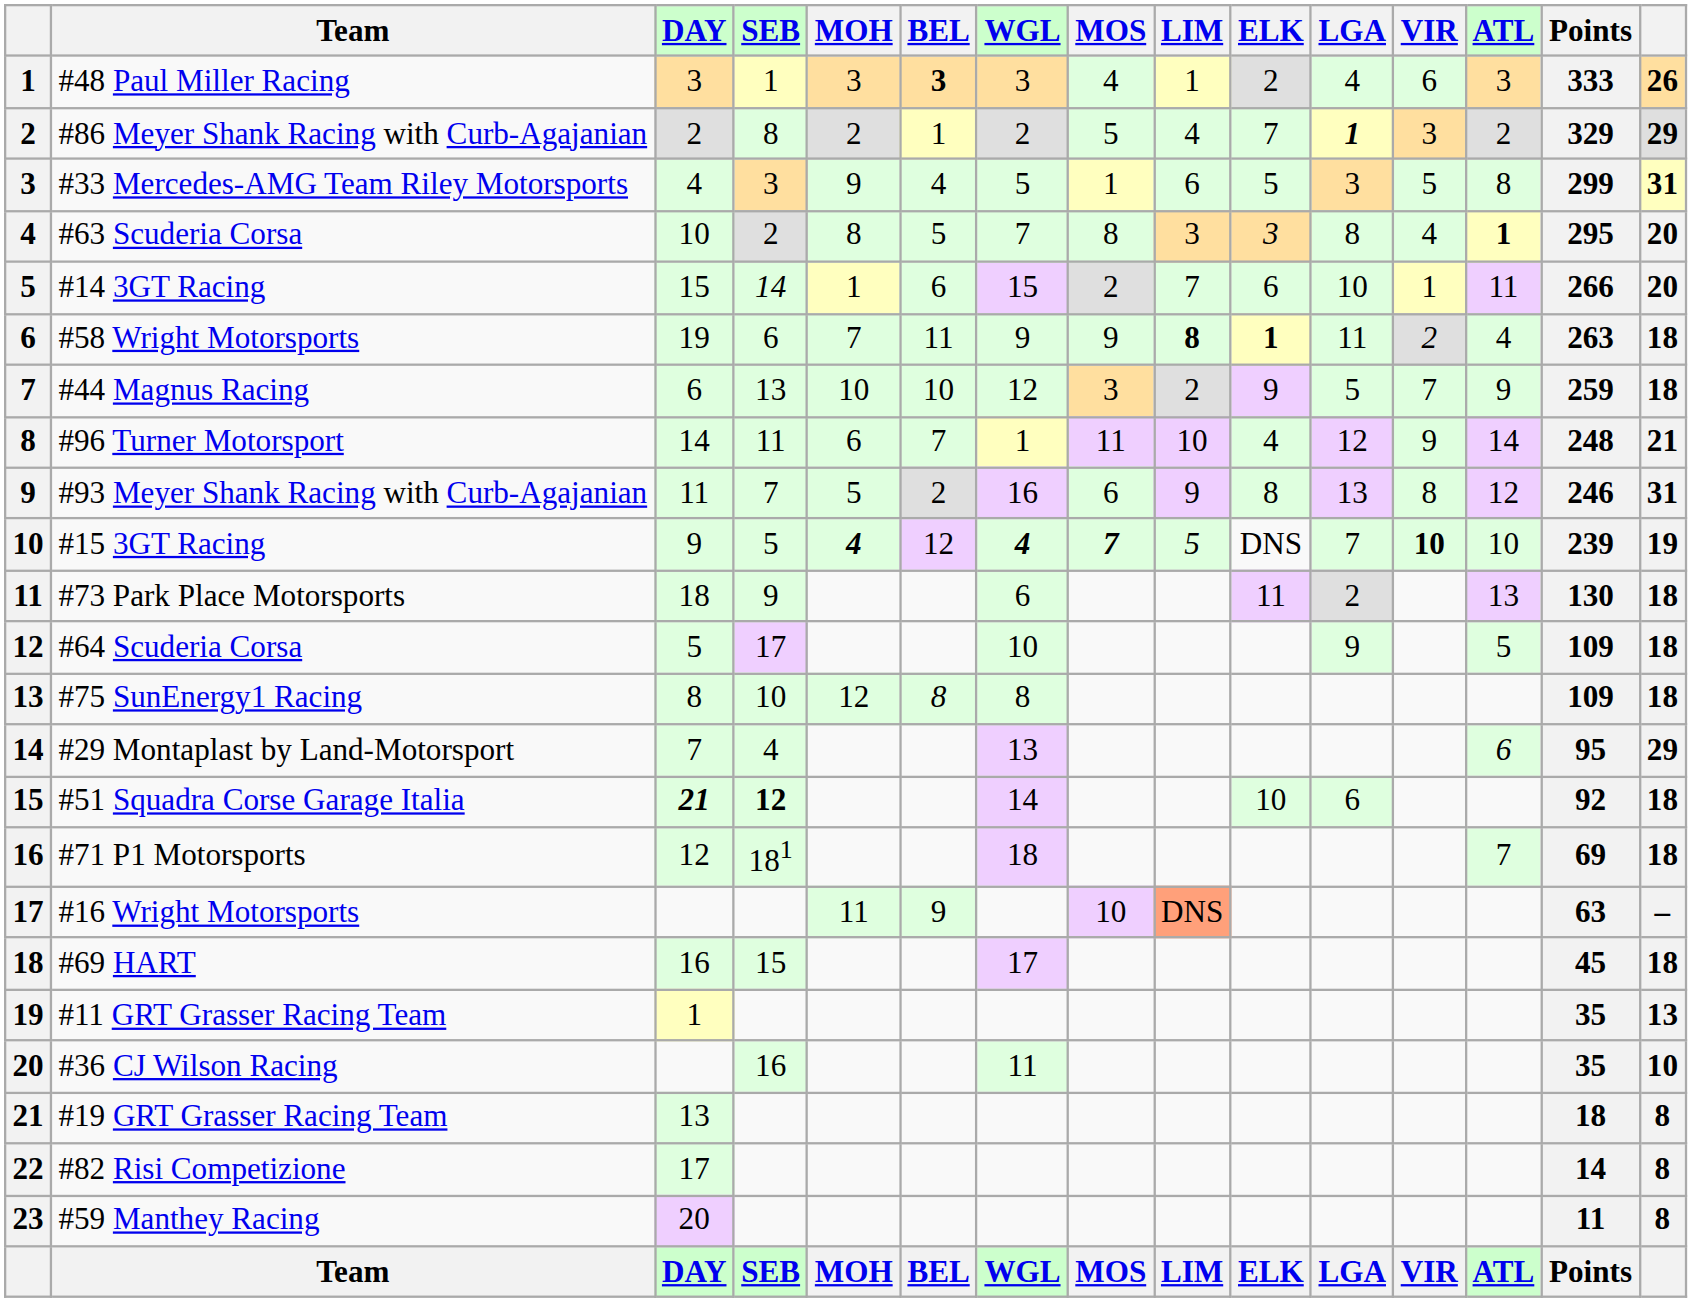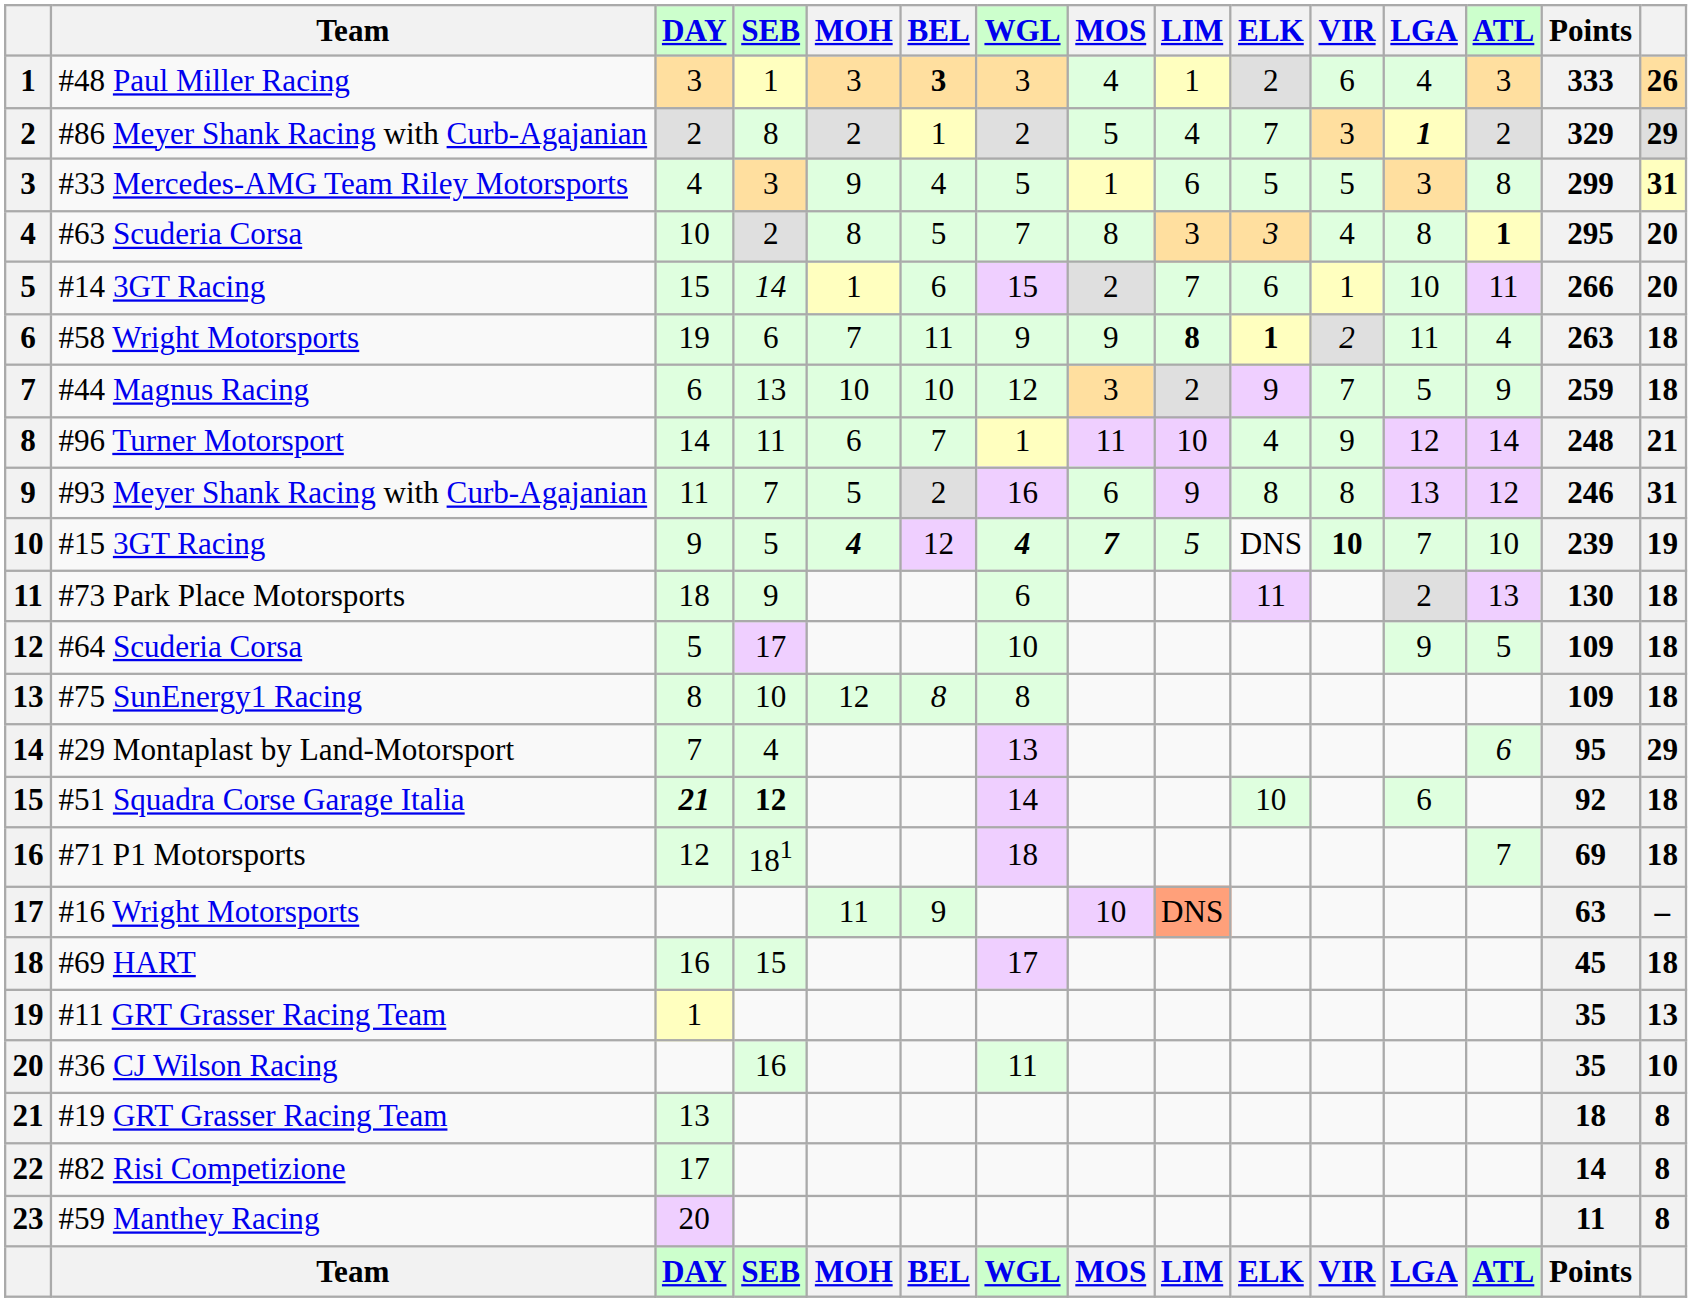 <table class="wikitable" style="font-size:85%; text-align:center">
 <tr style="background:#f9f9f9; vertical-align:top;">
 <th valign=middle></th>
 <th valign=middle>Team</th>
 <td style="background:#ccffcc;"><strong><a href='#'>DAY</a></strong></td>
 <td style="background:#ccffcc;"><strong><a href='#'>SEB</a></strong></td>
 <th><a href='#'>MOH</a></th>
 <th><a href='#'>BEL</a></th>
 <td style="background:#ccffcc;"><strong><a href='#'>WGL</a></strong></td>
 <th><a href='#'>MOS</a></th>
 <th><a href='#'>LIM</a></th>
 <th><a href='#'>ELK</a></th>
+<th><a href='#'>VIR</a></th>
 <th><a href='#'>LGA</a></th>
-<th><a href='#'>VIR</a></th>
 <td style="background:#ccffcc;"><strong><a href='#'>ATL</a></strong></td>
 <th valign=middle>Points</th>
 <th valign=middle></th>
 </tr>
 <tr>
 <th>1</th>
 <td align=left>#48 <a href='#'>Paul Miller Racing</a></td>
 <td style="background:#ffdf9f;">3</td>
 <td style="background:#ffffbf;">1</td>
 <td style="background:#ffdf9f;">3</td>
 <td style="background:#ffdf9f;"><strong>3</strong></td>
 <td style="background:#ffdf9f;">3</td>
 <td style="background:#dfffdf;">4</td>
 <td style="background:#ffffbf;">1</td>
 <td style="background:#dfdfdf;">2</td>
+<td style="background:#dfffdf;">6</td>
 <td style="background:#dfffdf;">4</td>
-<td style="background:#dfffdf;">6</td>
 <td style="background:#ffdf9f;">3</td>
 <th>333</th>
 <th style="background:#ffdf9f;">26</th>
 </tr>
 <tr>
 <th>2</th>
 <td align=left>#86 <a href='#'>Meyer Shank Racing</a> with <a href='#'>Curb-Agajanian</a></td>
 <td style="background:#dfdfdf;">2</td>
 <td style="background:#dfffdf;">8</td>
 <td style="background:#dfdfdf;">2</td>
 <td style="background:#ffffbf;">1</td>
 <td style="background:#dfdfdf;">2</td>
 <td style="background:#dfffdf;">5</td>
 <td style="background:#dfffdf;">4</td>
 <td style="background:#dfffdf;">7</td>
+<td style="background:#ffdf9f;">3</td>
 <td style="background:#ffffbf;"><strong><em>1</em></strong></td>
-<td style="background:#ffdf9f;">3</td>
 <td style="background:#dfdfdf;">2</td>
 <th>329</th>
 <th style="background:#dfdfdf;">29</th>
 </tr>
 <tr>
 <th>3</th>
 <td align=left>#33 <a href='#'>Mercedes-AMG Team Riley Motorsports</a></td>
 <td style="background:#dfffdf;">4</td>
 <td style="background:#ffdf9f;">3</td>
 <td style="background:#dfffdf;">9</td>
 <td style="background:#dfffdf;">4</td>
 <td style="background:#dfffdf;">5</td>
 <td style="background:#ffffbf;">1</td>
 <td style="background:#dfffdf;">6</td>
 <td style="background:#dfffdf;">5</td>
+<td style="background:#dfffdf;">5</td>
 <td style="background:#ffdf9f;">3</td>
-<td style="background:#dfffdf;">5</td>
 <td style="background:#dfffdf;">8</td>
 <th>299</th>
 <th style="background:#ffffbf;">31</th>
 </tr>
 <tr>
 <th>4</th>
 <td align=left>#63 <a href='#'>Scuderia Corsa</a></td>
 <td style="background:#dfffdf;">10</td>
 <td style="background:#dfdfdf;">2</td>
 <td style="background:#dfffdf;">8</td>
 <td style="background:#dfffdf;">5</td>
 <td style="background:#dfffdf;">7</td>
 <td style="background:#dfffdf;">8</td>
 <td style="background:#ffdf9f;">3</td>
 <td style="background:#ffdf9f;"><em>3</em></td>
+<td style="background:#dfffdf;">4</td>
 <td style="background:#dfffdf;">8</td>
-<td style="background:#dfffdf;">4</td>
 <td style="background:#ffffbf;"><strong>1</strong></td>
 <th>295</th>
 <th>20</th>
 </tr>
 <tr>
 <th>5</th>
 <td align=left>#14 <a href='#'>3GT Racing</a></td>
 <td style="background:#dfffdf;">15</td>
 <td style="background:#dfffdf;"><em>14</em></td>
 <td style="background:#ffffbf;">1</td>
 <td style="background:#dfffdf;">6</td>
 <td style="background:#efcfff;">15</td>
 <td style="background:#dfdfdf;">2</td>
 <td style="background:#dfffdf;">7</td>
 <td style="background:#dfffdf;">6</td>
+<td style="background:#ffffbf;">1</td>
 <td style="background:#dfffdf;">10</td>
-<td style="background:#ffffbf;">1</td>
 <td style="background:#efcfff;">11</td>
 <th>266</th>
 <th>20</th>
 </tr>
 <tr>
 <th>6</th>
 <td align=left>#58 <a href='#'>Wright Motorsports</a></td>
 <td style="background:#dfffdf;">19</td>
 <td style="background:#dfffdf;">6</td>
 <td style="background:#dfffdf;">7</td>
 <td style="background:#dfffdf;">11</td>
 <td style="background:#dfffdf;">9</td>
 <td style="background:#dfffdf;">9</td>
 <td style="background:#dfffdf;"><strong>8</strong></td>
 <td style="background:#ffffbf;"><strong>1</strong></td>
+<td style="background:#dfdfdf;"><em>2</em></td>
 <td style="background:#dfffdf;">11</td>
-<td style="background:#dfdfdf;"><em>2</em></td>
 <td style="background:#dfffdf;">4</td>
 <th>263</th>
 <th>18</th>
 </tr>
 <tr>
 <th>7</th>
 <td align=left>#44 <a href='#'>Magnus Racing</a></td>
 <td style="background:#dfffdf;">6</td>
 <td style="background:#dfffdf;">13</td>
 <td style="background:#dfffdf;">10</td>
 <td style="background:#dfffdf;">10</td>
 <td style="background:#dfffdf;">12</td>
 <td style="background:#ffdf9f;">3</td>
 <td style="background:#dfdfdf;">2</td>
 <td style="background:#efcfff;">9</td>
+<td style="background:#dfffdf;">7</td>
 <td style="background:#dfffdf;">5</td>
-<td style="background:#dfffdf;">7</td>
 <td style="background:#dfffdf;">9</td>
 <th>259</th>
 <th>18</th>
 </tr>
 <tr>
 <th>8</th>
 <td align=left>#96 <a href='#'>Turner Motorsport</a></td>
 <td style="background:#dfffdf;">14</td>
 <td style="background:#dfffdf;">11</td>
 <td style="background:#dfffdf;">6</td>
 <td style="background:#dfffdf;">7</td>
 <td style="background:#ffffbf;">1</td>
 <td style="background:#efcfff;">11</td>
 <td style="background:#efcfff;">10</td>
 <td style="background:#dfffdf;">4</td>
+<td style="background:#dfffdf;">9</td>
 <td style="background:#efcfff;">12</td>
-<td style="background:#dfffdf;">9</td>
 <td style="background:#efcfff;">14</td>
 <th>248</th>
 <th>21</th>
 </tr>
 <tr>
 <th>9</th>
 <td align=left>#93 <a href='#'>Meyer Shank Racing</a> with <a href='#'>Curb-Agajanian</a></td>
 <td style="background:#dfffdf;">11</td>
 <td style="background:#dfffdf;">7</td>
 <td style="background:#dfffdf;">5</td>
 <td style="background:#dfdfdf;">2</td>
 <td style="background:#efcfff;">16</td>
 <td style="background:#dfffdf;">6</td>
 <td style="background:#efcfff;">9</td>
 <td style="background:#dfffdf;">8</td>
+<td style="background:#dfffdf;">8</td>
 <td style="background:#efcfff;">13</td>
-<td style="background:#dfffdf;">8</td>
 <td style="background:#efcfff;">12</td>
 <th>246</th>
 <th>31</th>
 </tr>
 <tr>
 <th>10</th>
 <td align=left>#15 <a href='#'>3GT Racing</a></td>
 <td style="background:#dfffdf;">9</td>
 <td style="background:#dfffdf;">5</td>
 <td style="background:#dfffdf;"><strong><em>4</em></strong></td>
 <td style="background:#efcfff;">12</td>
 <td style="background:#dfffdf;"><strong><em>4</em></strong></td>
 <td style="background:#dfffdf;"><strong><em>7</em></strong></td>
 <td style="background:#dfffdf;"><em>5</em></td>
 <td>DNS</td>
+<td style="background:#dfffdf;"><strong>10</strong></td>
 <td style="background:#dfffdf;">7</td>
-<td style="background:#dfffdf;"><strong>10</strong></td>
 <td style="background:#dfffdf;">10</td>
 <th>239</th>
 <th>19</th>
 </tr>
 <tr>
 <th>11</th>
 <td align=left>#73 Park Place Motorsports</td>
 <td style="background:#dfffdf;">18</td>
 <td style="background:#dfffdf;">9</td>
 <td></td>
 <td></td>
 <td style="background:#dfffdf;">6</td>
 <td></td>
 <td></td>
 <td style="background:#efcfff;">11</td>
+<td></td>
 <td style="background:#dfdfdf;">2</td>
-<td></td>
 <td style="background:#efcfff;">13</td>
 <th>130</th>
 <th>18</th>
 </tr>
 <tr>
 <th>12</th>
 <td align=left>#64 <a href='#'>Scuderia Corsa</a></td>
 <td style="background:#dfffdf;">5</td>
 <td style="background:#efcfff;">17</td>
 <td></td>
 <td></td>
 <td style="background:#dfffdf;">10</td>
 <td></td>
 <td></td>
 <td></td>
+<td></td>
 <td style="background:#dfffdf;">9</td>
-<td></td>
 <td style="background:#dfffdf;">5</td>
 <th>109</th>
 <th>18</th>
 </tr>
 <tr>
 <th>13</th>
 <td align=left>#75 <a href='#'>SunEnergy1 Racing</a></td>
 <td style="background:#dfffdf;">8</td>
 <td style="background:#dfffdf;">10</td>
 <td style="background:#dfffdf;">12</td>
 <td style="background:#dfffdf;"><em>8</em></td>
 <td style="background:#dfffdf;">8</td>
 <td></td>
 <td></td>
 <td></td>
 <td></td>
 <td></td>
 <td></td>
 <th>109</th>
 <th>18</th>
 </tr>
 <tr>
 <th>14</th>
 <td align=left>#29 Montaplast by Land-Motorsport</td>
 <td style="background:#dfffdf;">7</td>
 <td style="background:#dfffdf;">4</td>
 <td></td>
 <td></td>
 <td style="background:#efcfff;">13</td>
 <td></td>
 <td></td>
 <td></td>
 <td></td>
 <td></td>
 <td style="background:#dfffdf;"><em>6</em></td>
 <th>95</th>
 <th>29</th>
 </tr>
 <tr>
 <th>15</th>
 <td align=left>#51 <a href='#'>Squadra Corse Garage Italia</a></td>
 <td style="background:#dfffdf;"><strong><em>21</em></strong></td>
 <td style="background:#dfffdf;"><strong>12</strong></td>
 <td></td>
 <td></td>
 <td style="background:#efcfff;">14</td>
 <td></td>
 <td></td>
 <td style="background:#dfffdf;">10</td>
+<td></td>
 <td style="background:#dfffdf;">6</td>
-<td></td>
 <td></td>
 <th>92</th>
 <th>18</th>
 </tr>
 <tr>
 <th>16</th>
 <td align=left>#71 P1 Motorsports</td>
 <td style="background:#dfffdf;">12</td>
 <td style="background:#dfffdf;">18<sup>1</sup></td>
 <td></td>
 <td></td>
 <td style="background:#efcfff;">18</td>
 <td></td>
 <td></td>
 <td></td>
 <td></td>
 <td></td>
 <td style="background:#dfffdf;">7</td>
 <th>69</th>
 <th>18</th>
 </tr>
 <tr>
 <th>17</th>
 <td align=left>#16 <a href='#'>Wright Motorsports</a></td>
 <td></td>
 <td></td>
 <td style="background:#dfffdf;">11</td>
 <td style="background:#dfffdf;">9</td>
 <td></td>
 <td style="background:#efcfff;">10</td>
 <td style="background: lightsalmon;">DNS</td>
 <td></td>
 <td></td>
 <td></td>
 <td></td>
 <th>63</th>
 <th>–</th>
 </tr>
 <tr>
 <th>18</th>
 <td align=left>#69 <a href='#'>HART</a></td>
 <td style="background:#dfffdf;">16</td>
 <td style="background:#dfffdf;">15</td>
 <td></td>
 <td></td>
 <td style="background:#efcfff;">17</td>
 <td></td>
 <td></td>
 <td></td>
 <td></td>
 <td></td>
 <td></td>
 <th>45</th>
 <th>18</th>
 </tr>
 <tr>
 <th>19</th>
 <td align=left>#11 <a href='#'>GRT Grasser Racing Team</a></td>
 <td style="background:#ffffbf;">1</td>
 <td></td>
 <td></td>
 <td></td>
 <td></td>
 <td></td>
 <td></td>
 <td></td>
 <td></td>
 <td></td>
 <td></td>
 <th>35</th>
 <th>13</th>
 </tr>
 <tr>
 <th>20</th>
 <td align=left>#36 <a href='#'>CJ Wilson Racing</a></td>
 <td></td>
 <td style="background:#dfffdf;">16</td>
 <td></td>
 <td></td>
 <td style="background:#dfffdf;">11</td>
 <td></td>
 <td></td>
 <td></td>
 <td></td>
 <td></td>
 <td></td>
 <th>35</th>
 <th>10</th>
 </tr>
 <tr>
 <th>21</th>
 <td align=left>#19 <a href='#'>GRT Grasser Racing Team</a></td>
 <td style="background:#dfffdf;">13</td>
 <td></td>
 <td></td>
 <td></td>
 <td></td>
 <td></td>
 <td></td>
 <td></td>
 <td></td>
 <td></td>
 <td></td>
 <th>18</th>
 <th>8</th>
 </tr>
 <tr>
 <th>22</th>
 <td align=left>#82 <a href='#'>Risi Competizione</a></td>
 <td style="background:#dfffdf;">17</td>
 <td></td>
 <td></td>
 <td></td>
 <td></td>
 <td></td>
 <td></td>
 <td></td>
 <td></td>
 <td></td>
 <td></td>
 <th>14</th>
 <th>8</th>
 </tr>
 <tr>
 <th>23</th>
 <td align=left>#59 <a href='#'>Manthey Racing</a></td>
 <td style="background:#efcfff;">20</td>
 <td></td>
 <td></td>
 <td></td>
 <td></td>
 <td></td>
 <td></td>
 <td></td>
 <td></td>
 <td></td>
 <td></td>
 <th>11</th>
 <th>8</th>
 </tr>
 <tr valign="top">
 <th valign=middle></th>
 <th valign=middle>Team</th>
 <td style="background:#ccffcc;"><strong><a href='#'>DAY</a></strong></td>
 <td style="background:#ccffcc;"><strong><a href='#'>SEB</a></strong></td>
 <th><a href='#'>MOH</a></th>
 <th><a href='#'>BEL</a></th>
 <td style="background:#ccffcc;"><strong><a href='#'>WGL</a></strong></td>
 <th><a href='#'>MOS</a></th>
 <th><a href='#'>LIM</a></th>
 <th><a href='#'>ELK</a></th>
+<th><a href='#'>VIR</a></th>
 <th><a href='#'>LGA</a></th>
-<th><a href='#'>VIR</a></th>
 <td style="background:#ccffcc;"><strong><a href='#'>ATL</a></strong></td>
 <th valign=middle>Points</th>
 <th valign=middle></th>
 </tr>
 </table>
